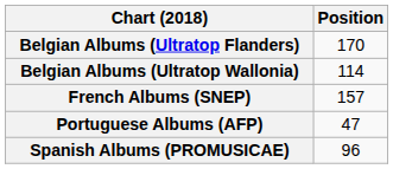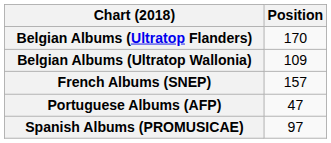 <table class="wikitable sortable plainrowheaders" style="text-align:center">
 <tr>
 <th scope="col" style="width:18em;">Chart (2018)</th>
 <th scope="col">Position</th>
 </tr>
 <tr>
 <th scope="row">Belgian Albums (<a href='#'>Ultratop</a> Flanders)</th>
 <td>170</td>
 </tr>
 <tr>
 <th scope="row">Belgian Albums (Ultratop Wallonia)</th>
-<td>114</td>
+<td>109</td>
 </tr>
 <tr>
 <th scope="row">French Albums (SNEP)</th>
 <td>157</td>
 </tr>
 <tr>
 <th scope="row">Portuguese Albums (AFP)</th>
 <td>47</td>
 </tr>
 <tr>
 <th scope="row">Spanish Albums (PROMUSICAE)</th>
-<td>96</td>
+<td>97</td>
 </tr>
 </table>
